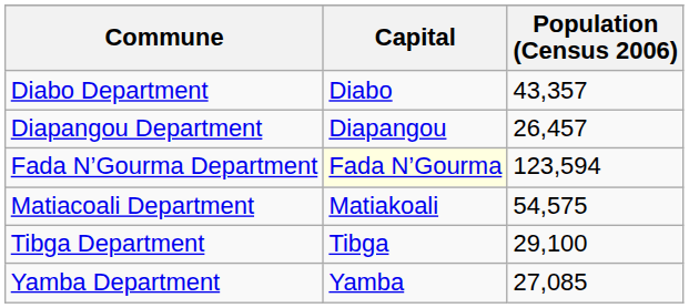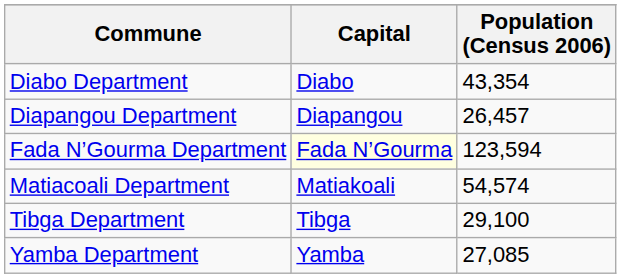 <table class="wikitable">
 <tr>
 </tr>
 <tr>
 <th>Commune</th>
 <th>Capital</th>
 <th>Population<br>(Census 2006)</th>
 </tr>
 <tr>
 <td><a href='#'>Diabo Department</a></td>
 <td><a href='#'>Diabo</a></td>
-<td>43,357</td>
+<td>43,354</td>
 </tr>
 <tr>
 <td><a href='#'>Diapangou Department</a></td>
 <td><a href='#'>Diapangou</a></td>
 <td>26,457</td>
 </tr>
 <tr>
 <td><a href='#'>Fada N’Gourma Department</a></td>
 <td style="background: lightyellow;"><a href='#'>Fada N’Gourma</a></td>
 <td>123,594</td>
 </tr>
 <tr>
 <td><a href='#'>Matiacoali Department</a></td>
 <td><a href='#'>Matiakoali</a></td>
-<td>54,575</td>
+<td>54,574</td>
 </tr>
 <tr>
 <td><a href='#'>Tibga Department</a></td>
 <td><a href='#'>Tibga</a></td>
 <td>29,100</td>
 </tr>
 <tr>
 <td><a href='#'>Yamba Department</a></td>
 <td><a href='#'>Yamba</a></td>
 <td>27,085</td>
 </tr>
 </table>
